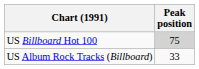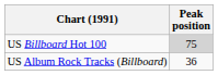 <table class="wikitable sortable">
 <tr>
 <th>Chart (1991)</th>
 <th>Peak<br>position</th>
 </tr>
 <tr>
 <td>US <a href='#'><em>Billboard</em> Hot 100</a></td>
 <td align="center" style="background: lightgrey;">75</td>
 </tr>
 <tr>
 <td>US <a href='#'>Album Rock Tracks</a> (<em>Billboard</em>)</td>
-<td align="center">33</td>
+<td align="center">36</td>
 </tr>
 </table>
